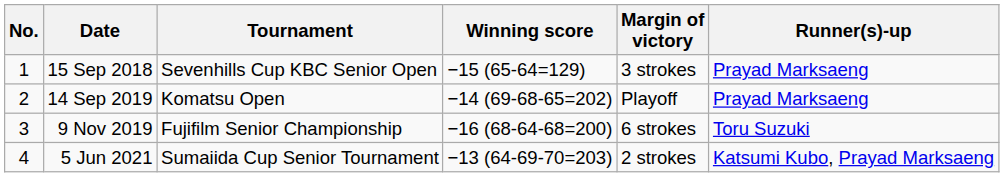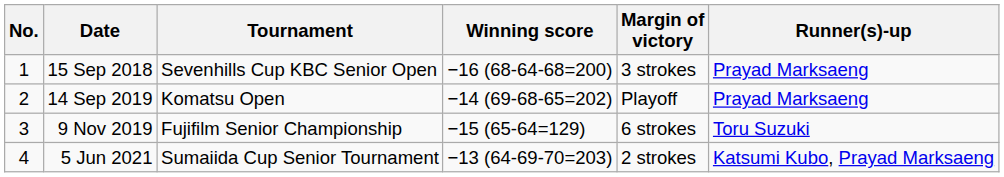 <table class="wikitable" style="font-size:95%;">
 <tr>
 <th>No.</th>
 <th>Date</th>
 <th>Tournament</th>
 <th>Winning score</th>
 <th>Margin of<br>victory</th>
 <th>Runner(s)-up</th>
 </tr>
 <tr>
 <td align=center>1</td>
 <td align=right>15 Sep 2018</td>
 <td>Sevenhills Cup KBC Senior Open</td>
-<td>−15 (65-64=129)</td>
+<td>−16 (68-64-68=200)</td>
 <td>3 strokes</td>
 <td> <a href='#'>Prayad Marksaeng</a></td>
 </tr>
 <tr>
 <td align=center>2</td>
 <td align=right>14 Sep 2019</td>
 <td>Komatsu Open</td>
 <td>−14 (69-68-65=202)</td>
 <td>Playoff</td>
 <td> <a href='#'>Prayad Marksaeng</a></td>
 </tr>
 <tr>
 <td align=center>3</td>
 <td align=right>9 Nov 2019</td>
 <td>Fujifilm Senior Championship</td>
-<td>−16 (68-64-68=200)</td>
+<td>−15 (65-64=129)</td>
 <td>6 strokes</td>
 <td> <a href='#'>Toru Suzuki</a></td>
 </tr>
 <tr>
 <td align=center>4</td>
 <td align=right>5 Jun 2021</td>
 <td>Sumaiida Cup Senior Tournament</td>
 <td>−13 (64-69-70=203)</td>
 <td>2 strokes</td>
 <td> <a href='#'>Katsumi Kubo</a>,  <a href='#'>Prayad Marksaeng</a></td>
 </tr>
 </table>
